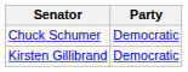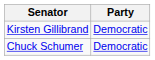 <table class="wikitable">
 <tr>
 <th>Senator</th>
 <th>Party</th>
 </tr>
 <tr>
+<td><a href='#'>Kirsten Gillibrand</a></td>
+<td><a href='#'>Democratic</a></td>
+</tr>
+<tr>
 <td><a href='#'>Chuck Schumer</a></td>
 <td><a href='#'>Democratic</a></td>
 </tr>
-<tr>
-<td><a href='#'>Kirsten Gillibrand</a></td>
-<td><a href='#'>Democratic</a></td>
-</tr>
 </table>
